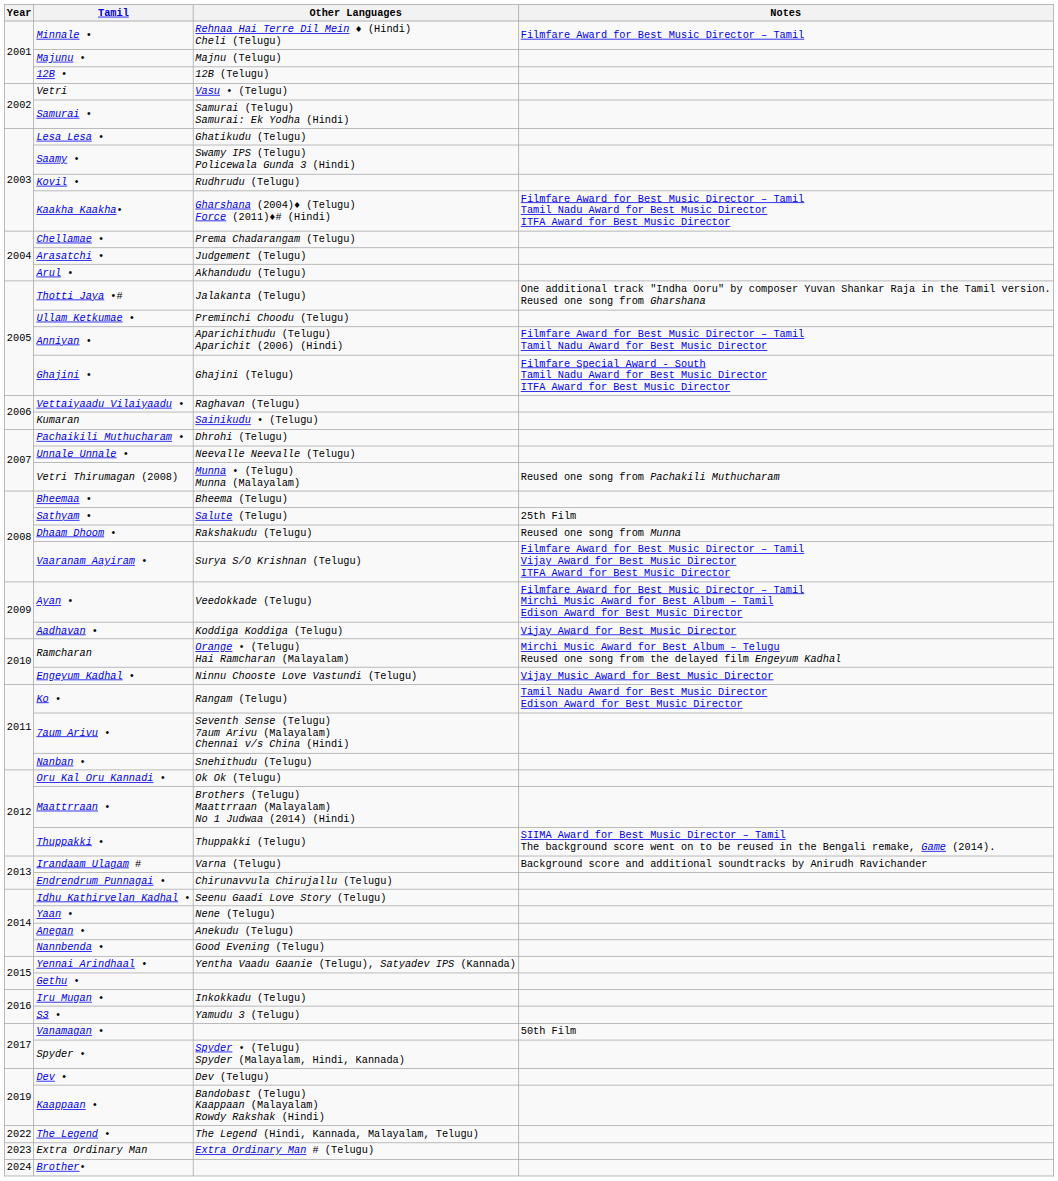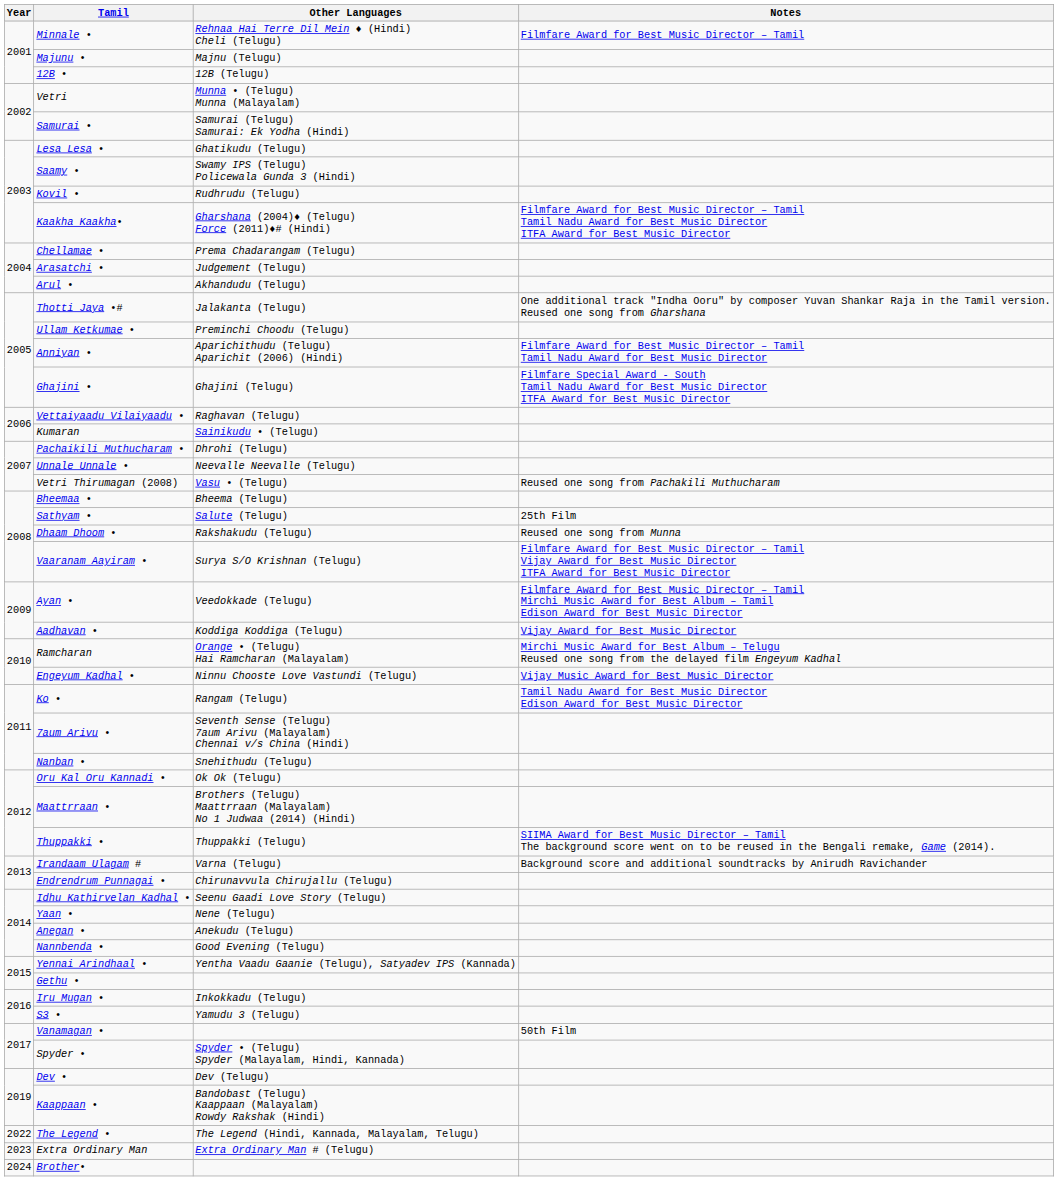 <table class="wikitable">
 <tr style="background:#ccc; text-align:center;">
 <th>Year</th>
 <th><a href='#'>Tamil</a></th>
 <th>Other Languages</th>
 <th>Notes</th>
 </tr>
 <tr>
 <td rowspan="3">2001</td>
 <td><em><a href='#'>Minnale</a></em> •</td>
 <td><em><a href='#'>Rehnaa Hai Terre Dil Mein</a></em> ♦ (Hindi)<br><em>Cheli</em> (Telugu)</td>
 <td><a href='#'>Filmfare Award for Best Music Director – Tamil</a></td>
 </tr>
 <tr>
 <td><em><a href='#'>Majunu</a></em> •</td>
 <td><em>Majnu</em> (Telugu)</td>
 <td></td>
 </tr>
 <tr>
 <td><em><a href='#'>12B</a></em> •</td>
 <td><em>12B</em> (Telugu)</td>
 <td></td>
 </tr>
 <tr>
 <td rowspan="2">2002</td>
 <td><em>Vetri</em></td>
-<td><em><a href='#'>Vasu</a></em> • (Telugu)</td>
+<td><em><a href='#'>Munna</a></em> • (Telugu)<br><em>Munna</em> (Malayalam)</td>
 <td></td>
 </tr>
 <tr>
 <td><em><a href='#'>Samurai</a></em> •</td>
 <td><em>Samurai</em> (Telugu)<br><em>Samurai: Ek Yodha</em> (Hindi)</td>
 <td></td>
 </tr>
 <tr>
 <td rowspan="4">2003</td>
 <td><em><a href='#'>Lesa Lesa</a></em> •</td>
 <td><em>Ghatikudu</em> (Telugu)</td>
 <td></td>
 </tr>
 <tr>
 <td><em><a href='#'>Saamy</a></em> •</td>
 <td><em>Swamy IPS</em> (Telugu)<br><em>Policewala Gunda 3</em> (Hindi)</td>
 <td></td>
 </tr>
 <tr>
 <td><em><a href='#'>Kovil</a></em> •</td>
 <td><em>Rudhrudu</em> (Telugu)</td>
 <td></td>
 </tr>
 <tr>
 <td><em><a href='#'>Kaakha Kaakha</a></em>•</td>
 <td><em><a href='#'>Gharshana</a></em> (2004)♦ (Telugu)<br><em><a href='#'>Force</a></em> (2011)♦# (Hindi)</td>
 <td><a href='#'>Filmfare Award for Best Music Director – Tamil</a><br><a href='#'>Tamil Nadu Award for Best Music Director</a><br><a href='#'>ITFA Award for Best Music Director</a></td>
 </tr>
 <tr>
 <td rowspan="3">2004</td>
 <td><em><a href='#'>Chellamae</a></em> •</td>
 <td><em>Prema Chadarangam</em> (Telugu)</td>
 <td></td>
 </tr>
 <tr>
 <td><em><a href='#'>Arasatchi</a></em> •</td>
 <td><em>Judgement</em> (Telugu)</td>
 <td></td>
 </tr>
 <tr>
 <td><em><a href='#'>Arul</a></em> •</td>
 <td><em>Akhandudu</em> (Telugu)</td>
 <td></td>
 </tr>
 <tr>
 <td rowspan="4">2005</td>
 <td><em><a href='#'>Thotti Jaya</a></em> •#</td>
 <td><em>Jalakanta</em> (Telugu)</td>
 <td>One additional track "Indha Ooru" by composer Yuvan Shankar Raja in the Tamil version.<br>Reused one song from <em>Gharshana</em></td>
 </tr>
 <tr>
 <td><em><a href='#'>Ullam Ketkumae</a></em> •</td>
 <td><em>Preminchi Choodu</em> (Telugu)</td>
 <td></td>
 </tr>
 <tr>
 <td><em><a href='#'>Anniyan</a></em> •</td>
 <td><em>Aparichithudu</em> (Telugu)<br><em>Aparichit</em> (2006) (Hindi)</td>
 <td><a href='#'>Filmfare Award for Best Music Director – Tamil</a><br><a href='#'>Tamil Nadu Award for Best Music Director</a></td>
 </tr>
 <tr>
 <td><em><a href='#'>Ghajini</a></em> •</td>
 <td><em>Ghajini</em> (Telugu)</td>
 <td><a href='#'>Filmfare Special Award - South</a><br><a href='#'>Tamil Nadu Award for Best Music Director</a><br><a href='#'>ITFA Award for Best Music Director</a></td>
 </tr>
 <tr>
 <td rowspan="2">2006</td>
 <td><em><a href='#'>Vettaiyaadu Vilaiyaadu</a></em> •</td>
 <td><em>Raghavan</em> (Telugu)</td>
 <td></td>
 </tr>
 <tr>
 <td><em>Kumaran</em></td>
 <td><em><a href='#'>Sainikudu</a></em> • (Telugu)</td>
 <td></td>
 </tr>
 <tr>
 <td rowspan="3">2007</td>
 <td><em><a href='#'>Pachaikili Muthucharam</a></em> •</td>
 <td><em>Dhrohi</em> (Telugu)</td>
 <td></td>
 </tr>
 <tr>
 <td><em><a href='#'>Unnale Unnale</a></em> •</td>
 <td><em>Neevalle Neevalle</em> (Telugu)</td>
 <td></td>
 </tr>
 <tr>
 <td><em>Vetri Thirumagan</em> (2008)</td>
-<td><em><a href='#'>Munna</a></em> • (Telugu)<br><em>Munna</em> (Malayalam)</td>
+<td><em><a href='#'>Vasu</a></em> • (Telugu)</td>
 <td>Reused one song from <em>Pachakili Muthucharam</em></td>
 </tr>
 <tr>
 <td rowspan="4">2008</td>
 <td><em><a href='#'>Bheemaa</a></em> •</td>
 <td><em>Bheema</em> (Telugu)</td>
 <td></td>
 </tr>
 <tr>
 <td><em><a href='#'>Sathyam</a></em> •</td>
 <td><em><a href='#'>Salute</a></em>  (Telugu)</td>
 <td>25th Film</td>
 </tr>
 <tr>
 <td><em><a href='#'>Dhaam Dhoom</a></em> •</td>
 <td><em>Rakshakudu</em> (Telugu)</td>
 <td>Reused one song from <em>Munna</em></td>
 </tr>
 <tr>
 <td><em><a href='#'>Vaaranam Aayiram</a></em> •</td>
 <td><em>Surya S/O Krishnan</em> (Telugu)</td>
 <td><a href='#'>Filmfare Award for Best Music Director – Tamil</a><br><a href='#'>Vijay Award for Best Music Director</a><br><a href='#'>ITFA Award for Best Music Director</a></td>
 </tr>
 <tr>
 <td rowspan="2">2009</td>
 <td><em><a href='#'>Ayan</a></em> •</td>
 <td><em>Veedokkade</em> (Telugu)</td>
 <td><a href='#'>Filmfare Award for Best Music Director – Tamil</a><br><a href='#'>Mirchi Music Award for Best Album – Tamil</a><br><a href='#'>Edison Award for Best Music Director</a></td>
 </tr>
 <tr>
 <td><em><a href='#'>Aadhavan</a></em> •</td>
 <td><em>Koddiga Koddiga</em> (Telugu)</td>
 <td><a href='#'>Vijay Award for Best Music Director</a></td>
 </tr>
 <tr>
 <td rowspan="2">2010</td>
 <td><em>Ramcharan</em></td>
 <td><em><a href='#'>Orange</a></em> • (Telugu)<em><br>Hai Ramcharan</em> (Malayalam)</td>
 <td><a href='#'>Mirchi Music Award for Best Album – Telugu</a><br>Reused one song from the delayed film <em>Engeyum Kadhal</em></td>
 </tr>
 <tr>
 <td><em><a href='#'>Engeyum Kadhal</a></em> •</td>
 <td><em>Ninnu Chooste Love Vastundi</em> (Telugu)</td>
 <td><a href='#'>Vijay Music Award for Best Music Director</a></td>
 </tr>
 <tr>
 <td rowspan="3">2011</td>
 <td><em><a href='#'>Ko</a></em> •</td>
 <td><em>Rangam</em> (Telugu)</td>
 <td><a href='#'>Tamil Nadu Award for Best Music Director</a><br><a href='#'>Edison Award for Best Music Director</a></td>
 </tr>
 <tr>
 <td><em><a href='#'>7aum Arivu</a></em> •</td>
 <td><em>Seventh Sense</em> (Telugu)<br><em>7aum Arivu</em> (Malayalam)<br><em>Chennai v/s China</em> (Hindi)</td>
 <td></td>
 </tr>
 <tr>
 <td><em><a href='#'>Nanban</a></em> •</td>
 <td><em>Snehithudu</em> (Telugu)</td>
 <td></td>
 </tr>
 <tr>
 <td rowspan="3">2012</td>
 <td><em><a href='#'>Oru Kal Oru Kannadi</a></em> •</td>
 <td><em>Ok Ok</em> (Telugu)</td>
 <td></td>
 </tr>
 <tr>
 <td><em><a href='#'>Maattrraan</a></em> •</td>
 <td><em>Brothers</em> (Telugu)<br><em>Maattrraan</em> (Malayalam)<br><em>No 1 Judwaa</em> (2014) (Hindi)</td>
 <td></td>
 </tr>
 <tr>
 <td><em><a href='#'>Thuppakki</a></em> •</td>
 <td><em>Thuppakki</em> (Telugu)</td>
 <td><a href='#'>SIIMA Award for Best Music Director – Tamil</a><br>The background score went on to be reused in the Bengali remake, <em><a href='#'>Game</a></em> (2014).</td>
 </tr>
 <tr>
 <td rowspan="2">2013</td>
 <td><em><a href='#'>Irandaam Ulagam</a></em> #</td>
 <td><em>Varna</em> (Telugu)</td>
 <td>Background score and additional soundtracks by Anirudh Ravichander</td>
 </tr>
 <tr>
 <td><em><a href='#'>Endrendrum Punnagai</a></em> •</td>
 <td><em>Chirunavvula Chirujallu</em> (Telugu)</td>
 <td></td>
 </tr>
 <tr>
 <td rowspan="4">2014</td>
 <td><em><a href='#'>Idhu Kathirvelan Kadhal</a></em> •</td>
 <td><em>Seenu Gaadi Love Story</em> (Telugu)</td>
 <td></td>
 </tr>
 <tr>
 <td><em><a href='#'>Yaan</a></em> •</td>
 <td><em>Nene</em> (Telugu)</td>
 <td></td>
 </tr>
 <tr>
 <td><em><a href='#'>Anegan</a></em> •</td>
 <td><em>Anekudu</em> (Telugu)</td>
 <td></td>
 </tr>
 <tr>
 <td><em><a href='#'>Nannbenda</a></em> •</td>
 <td><em>Good Evening</em> (Telugu)</td>
 <td></td>
 </tr>
 <tr>
 <td rowspan="2">2015</td>
 <td><em><a href='#'>Yennai Arindhaal</a></em> •</td>
 <td><em>Yentha Vaadu Gaanie</em> (Telugu), <em>Satyadev IPS</em> (Kannada)</td>
 <td></td>
 </tr>
 <tr>
 <td><em><a href='#'>Gethu</a></em> •</td>
 <td></td>
 <td></td>
 </tr>
 <tr>
 <td rowspan="2">2016</td>
 <td><em><a href='#'>Iru Mugan</a></em> •</td>
 <td><em>Inkokkadu</em> (Telugu)</td>
 <td></td>
 </tr>
 <tr>
 <td><em><a href='#'>S3</a></em> •</td>
 <td><em>Yamudu 3</em> (Telugu)</td>
 <td></td>
 </tr>
 <tr>
 <td rowspan="2">2017</td>
 <td><em><a href='#'>Vanamagan</a></em> •</td>
 <td></td>
 <td>50th Film</td>
 </tr>
 <tr>
 <td><em>Spyder</em> •</td>
 <td><em><a href='#'>Spyder</a></em> • (Telugu)<br><em>Spyder</em> (Malayalam, Hindi, Kannada)</td>
 <td></td>
 </tr>
 <tr>
 <td rowspan="2">2019</td>
 <td><em><a href='#'>Dev</a></em> •</td>
 <td><em>Dev</em> (Telugu)</td>
 <td></td>
 </tr>
 <tr>
 <td><em><a href='#'>Kaappaan</a></em> •</td>
 <td><em>Bandobast</em> (Telugu)<br><em>Kaappaan</em> (Malayalam)<br><em>Rowdy Rakshak</em> (Hindi)</td>
 <td></td>
 </tr>
 <tr>
 <td>2022</td>
 <td><em><a href='#'>The Legend</a></em> •</td>
 <td><em>The Legend</em> (Hindi, Kannada, Malayalam, Telugu)</td>
 <td></td>
 </tr>
 <tr>
 <td>2023</td>
 <td><em>Extra Ordinary Man</em></td>
 <td><em><a href='#'>Extra Ordinary Man</a></em> # (Telugu)</td>
 <td></td>
 </tr>
 <tr>
 <td>2024</td>
 <td><em><a href='#'>Brother</a></em>•</td>
 <td></td>
 <td></td>
 </tr>
 </table>
